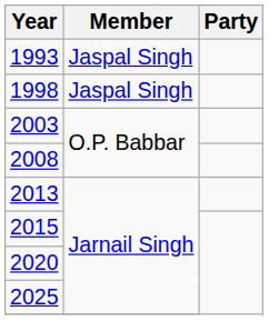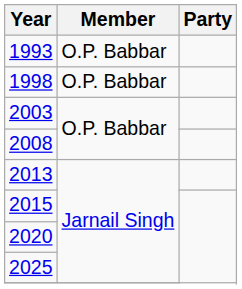 <table class="wikitable">
 <tr>
 <th>Year</th>
 <th>Member</th>
 <th colspan="2">Party</th>
 </tr>
 <tr>
 <td><a href='#'>1993</a></td>
-<td><a href='#'>Jaspal Singh</a></td>
+<td>O.P. Babbar</td>
 <td></td>
 </tr>
 <tr>
 <td><a href='#'>1998</a></td>
-<td><a href='#'>Jaspal Singh</a></td>
+<td>O.P. Babbar</td>
 <td></td>
 </tr>
 <tr>
 <td><a href='#'>2003</a></td>
 <td rowspan=2>O.P. Babbar</td>
 <td></td>
 </tr>
 <tr>
 <td><a href='#'>2008</a></td>
 </tr>
 <tr>
 <td><a href='#'>2013</a></td>
 <td rowspan="4"><a href='#'>Jarnail Singh</a></td>
 <td></td>
 </tr>
 <tr>
 <td><a href='#'>2015</a></td>
 </tr>
 <tr>
 <td><a href='#'>2020</a></td>
 </tr>
 <tr>
 <td><a href='#'>2025</a></td>
 </tr>
 <tr>
 </tr>
 </table>
